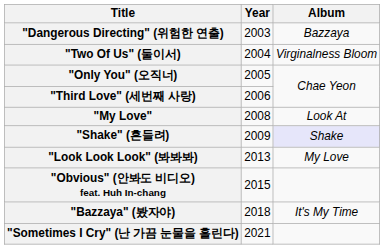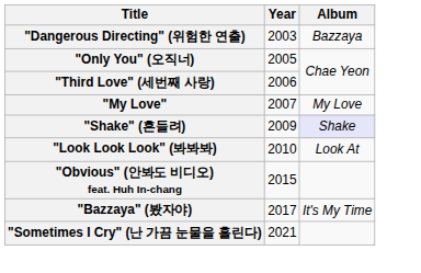 <table class="wikitable plainrowheaders" style="text-align:center;">
 <tr>
 <th rowspan="1" scope="col">Title</th>
 <th rowspan="1" scope="col">Year</th>
 <th rowspan="1" scope="col">Album</th>
 </tr>
 <tr>
 <th scope="row">"Dangerous Directing" (위험한 연출)</th>
 <td>2003</td>
 <td><em>Bazzaya</em></td>
 </tr>
 <tr>
-<th scope="row">"Two Of Us" (둘이서)</th>
-<td>2004</td>
-<td><em>Virginalness Bloom</em></td>
-</tr>
-<tr>
 <th scope="row">"Only You" (오직너)</th>
 <td>2005</td>
 <td rowspan="2"><em>Chae Yeon</em></td>
 </tr>
 <tr>
 <th scope="row">"Third Love" (세번째 사랑)</th>
 <td>2006</td>
 </tr>
 <tr>
 <th scope="row">"My Love"</th>
-<td>2008</td>
-<td><em>Look At</em></td>
+<td>2007</td>
+<td><em>My Love</em></td>
 </tr>
 <tr>
 <th scope="row">"Shake" (흔들려)</th>
 <td>2009</td>
 <td style="background: lavender;"><em>Shake</em></td>
 </tr>
 <tr>
 <th scope="row">"Look Look Look" (봐봐봐)</th>
-<td>2013</td>
-<td><em>My Love</em></td>
+<td>2010</td>
+<td><em>Look At</em></td>
 </tr>
 <tr>
 <th scope="row">"Obvious" (안봐도 비디오)<br><small>feat. Huh In-chang</small></th>
 <td>2015</td>
 <td></td>
 </tr>
 <tr>
 <th scope="row">"Bazzaya" (봤자야)</th>
-<td>2018</td>
+<td>2017</td>
 <td><em>It's My Time</em></td>
 </tr>
 <tr>
 <th scope="row">"Sometimes I Cry" (난 가끔 눈물을 흘린다)</th>
 <td>2021</td>
 <td></td>
 </tr>
 </table>
